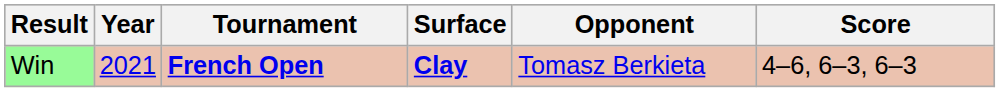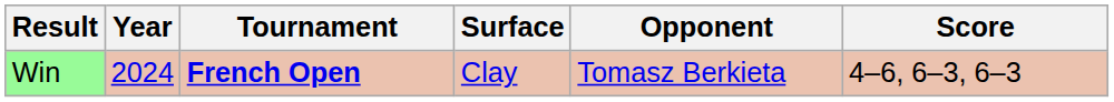 <table class="wikitable" style=font-size:97%>
 <tr>
 <th>Result</th>
 <th>Year</th>
 <th width=150>Tournament</th>
 <th>Surface</th>
 <th width=150>Opponent</th>
 <th width=150>Score</th>
 </tr>
 <tr bgcolor=ebc2af>
 <td bgcolor=98fb98>Win</td>
-<td><a href='#'>2021</a></td>
+<td><a href='#'>2024</a></td>
 <td><strong><a href='#'>French Open</a></strong></td>
-<td><strong><a href='#'>Clay</a></strong></td>
+<td><a href='#'>Clay</a></td>
 <td> <a href='#'>Tomasz Berkieta</a></td>
 <td>4–6, 6–3, 6–3</td>
 </tr>
 </table>
